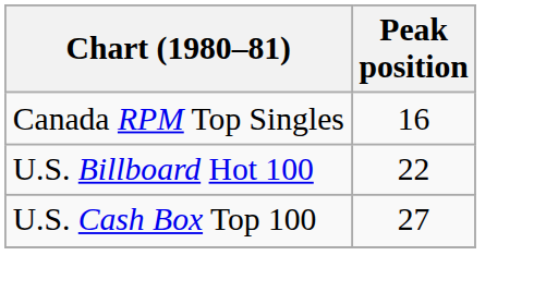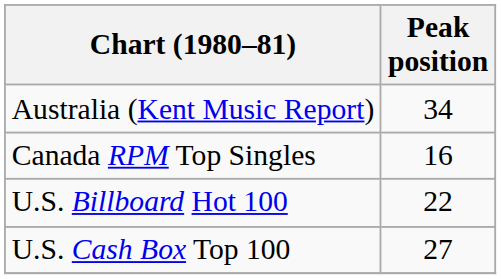 <table class="wikitable">
 <tr>
 <th align="left">Chart (1980–81)</th>
 <th align="left">Peak<br>position</th>
+</tr>
+<tr>
+<td>Australia (<a href='#'>Kent Music Report</a>)</td>
+<td style="text-align:center;">34</td>
 </tr>
 <tr>
 <td>Canada <em><a href='#'>RPM</a></em> Top Singles</td>
 <td style="text-align:center;">16</td>
 </tr>
 <tr>
 <td>U.S. <em><a href='#'>Billboard</a></em> <a href='#'>Hot 100</a></td>
 <td style="text-align:center;">22</td>
 </tr>
 <tr>
 <td>U.S. <em><a href='#'>Cash Box</a></em> Top 100 </td>
 <td style="text-align:center;">27</td>
 </tr>
 <tr>
 </tr>
 </table>
